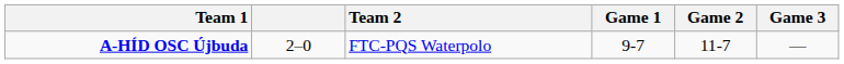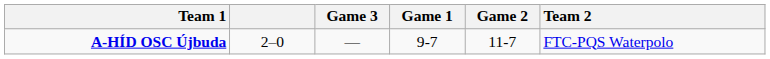 <table class=wikitable style="text-align:center">
 <tr>
 <th style="width:225px; text-align:right;">Team 1</th>
 <th style="width:80px;"></th>
-<th style="width:225px; text-align:left;">Team 2</th>
+<th style="width:70px;">Game 3</th>
 <th style="width:70px;">Game 1</th>
 <th style="width:70px;">Game 2</th>
-<th style="width:70px;">Game 3</th>
+<th style="width:225px; text-align:left;">Team 2</th>
 </tr>
 <tr>
 <td align=right> <strong><a href='#'>A-HÍD OSC Újbuda</a></strong></td>
 <td>2–0</td>
-<td align=left> <a href='#'>FTC-PQS Waterpolo</a></td>
+<td>—</td>
 <td>9-7</td>
 <td>11-7</td>
-<td>—</td>
+<td align=left> <a href='#'>FTC-PQS Waterpolo</a></td>
 </tr>
 </table>
